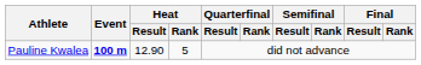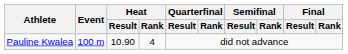 <table class="wikitable" style="font-size:90%">
 <tr>
 <th rowspan="2">Athlete</th>
 <th rowspan="2">Event</th>
 <th colspan="2">Heat</th>
 <th colspan="2">Quarterfinal</th>
 <th colspan="2">Semifinal</th>
 <th colspan="2">Final</th>
 </tr>
 <tr style="font-size:95%">
 <th>Result</th>
 <th>Rank</th>
 <th>Result</th>
 <th>Rank</th>
 <th>Result</th>
 <th>Rank</th>
 <th>Result</th>
 <th>Rank</th>
 </tr>
 <tr align=center>
 <td align=left><a href='#'>Pauline Kwalea</a></td>
-<td align=left><strong><a href='#'>100 m</a></strong></td>
-<td>12.90</td>
-<td>5</td>
+<td align=left><a href='#'>100 m</a></td>
+<td>10.90</td>
+<td>4</td>
 <td colspan=6>did not advance</td>
 </tr>
 </table>
